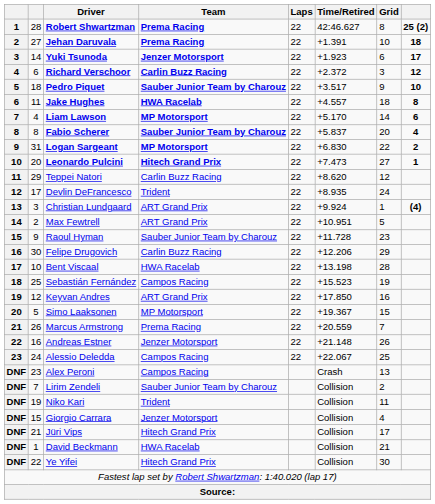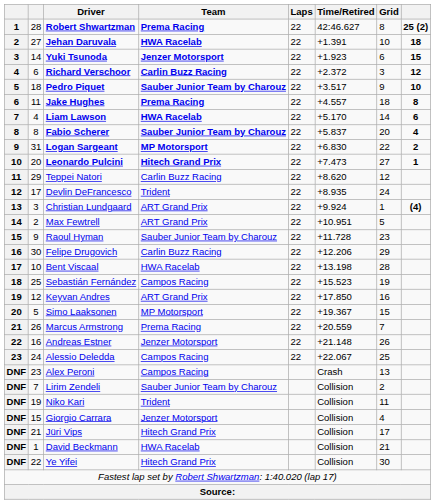 <table class="wikitable" style="font-size:85%">
 <tr>
 <th></th>
 <th></th>
 <th>Driver</th>
 <th>Team</th>
 <th>Laps</th>
 <th>Time/Retired</th>
 <th>Grid</th>
 <th></th>
 </tr>
 <tr>
 <th>1</th>
 <td align="center">28</td>
 <td><strong> <a href='#'>Robert Shwartzman</a></strong></td>
 <td><a href='#'><strong>Prema Racing</strong></a></td>
 <td>22</td>
 <td>42:46.627</td>
 <td>8</td>
 <td align="center"><strong>25 (2)</strong></td>
 </tr>
 <tr>
 <th>2</th>
 <td align="center">27</td>
 <td><strong> <a href='#'>Jehan Daruvala</a></strong></td>
-<td><a href='#'><strong>Prema Racing</strong></a></td>
+<td><a href='#'><strong>HWA Racelab</strong></a></td>
 <td>22</td>
 <td>+1.391</td>
 <td>10</td>
 <td align="center"><strong>18</strong></td>
 </tr>
 <tr>
 <th>3</th>
 <td align="center">14</td>
 <td><strong> <a href='#'>Yuki Tsunoda</a></strong></td>
 <td><strong><a href='#'>Jenzer Motorsport</a></strong></td>
 <td>22</td>
 <td>+1.923</td>
 <td>6</td>
-<td align="center"><strong>17</strong></td>
+<td align="center"><strong>15</strong></td>
 </tr>
 <tr>
 <th>4</th>
 <td align="center">6</td>
 <td><strong> <a href='#'>Richard Verschoor</a></strong></td>
 <td><a href='#'><strong>Carlin Buzz Racing</strong></a></td>
 <td>22</td>
 <td>+2.372</td>
 <td>3</td>
 <td align="center"><strong>12</strong></td>
 </tr>
 <tr>
 <th>5</th>
 <td align="center">18</td>
 <td><strong> <a href='#'>Pedro Piquet</a></strong></td>
 <td><a href='#'><strong>Sauber Junior Team by Charouz</strong></a></td>
 <td>22</td>
 <td>+3.517</td>
 <td>9</td>
 <td align="center"><strong>10</strong></td>
 </tr>
 <tr>
 <th>6</th>
 <td align="center">11</td>
 <td><strong> <a href='#'>Jake Hughes</a></strong></td>
-<td><a href='#'><strong>HWA Racelab</strong></a></td>
+<td><a href='#'><strong>Prema Racing</strong></a></td>
 <td>22</td>
 <td>+4.557</td>
 <td>18</td>
 <td align="center"><strong>8</strong></td>
 </tr>
 <tr>
 <th>7</th>
 <td align="center">4</td>
 <td><strong> <a href='#'>Liam Lawson</a></strong></td>
-<td><strong><a href='#'>MP Motorsport</a></strong></td>
+<td><a href='#'><strong>HWA Racelab</strong></a></td>
 <td>22</td>
 <td>+5.170</td>
 <td>14</td>
 <td align="center"><strong>6</strong></td>
 </tr>
 <tr>
 <th>8</th>
 <td align="center">8</td>
 <td><strong> <a href='#'>Fabio Scherer</a></strong></td>
 <td><a href='#'><strong>Sauber Junior Team by Charouz</strong></a></td>
 <td>22</td>
 <td>+5.837</td>
 <td>20</td>
 <td align="center"><strong>4</strong></td>
 </tr>
 <tr>
 <th>9</th>
 <td align="center">31</td>
 <td><strong> <a href='#'>Logan Sargeant</a></strong></td>
 <td><strong><a href='#'>MP Motorsport</a></strong></td>
 <td>22</td>
 <td>+6.830</td>
 <td>22</td>
 <td align="center"><strong>2</strong></td>
 </tr>
 <tr>
 <th>10</th>
 <td align="center">20</td>
 <td><strong> <a href='#'>Leonardo Pulcini</a></strong></td>
 <td><strong><a href='#'>Hitech Grand Prix</a></strong></td>
 <td>22</td>
 <td>+7.473</td>
 <td>27</td>
 <td align="center"><strong>1</strong></td>
 </tr>
 <tr>
 <th>11</th>
 <td align="center">29</td>
 <td> <a href='#'>Teppei Natori</a></td>
 <td><a href='#'>Carlin Buzz Racing</a></td>
 <td>22</td>
 <td>+8.620</td>
 <td>12</td>
 <td align="center"></td>
 </tr>
 <tr>
 <th>12</th>
 <td align="center">17</td>
 <td> <a href='#'>Devlin DeFrancesco</a></td>
 <td><a href='#'>Trident</a></td>
 <td>22</td>
 <td>+8.935</td>
 <td>24</td>
 <td align="center"></td>
 </tr>
 <tr>
 <th>13</th>
 <td align="center">3</td>
 <td> <a href='#'>Christian Lundgaard</a></td>
 <td><a href='#'>ART Grand Prix</a></td>
 <td>22</td>
 <td>+9.924</td>
 <td>1</td>
 <td align="center"><strong>(4)</strong></td>
 </tr>
 <tr>
 <th>14</th>
 <td align="center">2</td>
 <td> <a href='#'>Max Fewtrell</a></td>
 <td><a href='#'>ART Grand Prix</a></td>
 <td>22</td>
 <td>+10.951</td>
 <td>5</td>
 <td align="center"></td>
 </tr>
 <tr>
 <th>15</th>
 <td align="center">9</td>
 <td> <a href='#'>Raoul Hyman</a></td>
 <td><a href='#'>Sauber Junior Team by Charouz</a></td>
 <td>22</td>
 <td>+11.728</td>
 <td>23</td>
 <td align="center"></td>
 </tr>
 <tr>
 <th>16</th>
 <td align="center">30</td>
 <td> <a href='#'>Felipe Drugovich</a></td>
 <td><a href='#'>Carlin Buzz Racing</a></td>
 <td>22</td>
 <td>+12.206</td>
 <td>29</td>
 <td align="center"></td>
 </tr>
 <tr>
 <th>17</th>
 <td align="center">10</td>
 <td> <a href='#'>Bent Viscaal</a></td>
 <td><a href='#'>HWA Racelab</a></td>
 <td>22</td>
 <td>+13.198</td>
 <td>28</td>
 <td align="center"></td>
 </tr>
 <tr>
 <th>18</th>
 <td align="center">25</td>
 <td> <a href='#'>Sebastián Fernández</a></td>
 <td><a href='#'>Campos Racing</a></td>
 <td>22</td>
 <td>+15.523</td>
 <td>19</td>
 <td align="center"></td>
 </tr>
 <tr>
 <th>19</th>
 <td align="center">12</td>
 <td> <a href='#'>Keyvan Andres</a></td>
 <td><a href='#'>ART Grand Prix</a></td>
 <td>22</td>
 <td>+17.850</td>
 <td>16</td>
 <td align="center"></td>
 </tr>
 <tr>
 <th>20</th>
 <td align="center">5</td>
 <td> <a href='#'>Simo Laaksonen</a></td>
 <td><a href='#'>MP Motorsport</a></td>
 <td>22</td>
 <td>+19.367</td>
 <td>15</td>
 <td align="center"></td>
 </tr>
 <tr>
 <th>21</th>
 <td align="center">26</td>
 <td> <a href='#'>Marcus Armstrong</a></td>
 <td><a href='#'>Prema Racing</a></td>
 <td>22</td>
 <td>+20.559</td>
 <td>7</td>
 <td align="center"></td>
 </tr>
 <tr>
 <th>22</th>
 <td align="center">16</td>
 <td> <a href='#'>Andreas Estner</a></td>
 <td><a href='#'>Jenzer Motorsport</a></td>
 <td>22</td>
 <td>+21.148</td>
 <td>26</td>
 <td align="center"></td>
 </tr>
 <tr>
 <th>23</th>
 <td align="center">24</td>
 <td> <a href='#'>Alessio Deledda</a></td>
 <td><a href='#'>Campos Racing</a></td>
 <td>22</td>
 <td>+22.067</td>
 <td>25</td>
 <td align="center"></td>
 </tr>
 <tr>
 <th>DNF</th>
 <td align="center">23</td>
 <td> <a href='#'>Alex Peroni</a></td>
 <td><a href='#'>Campos Racing</a></td>
 <td></td>
 <td>Crash</td>
 <td>13</td>
 <td align="center"></td>
 </tr>
 <tr>
 <th>DNF</th>
 <td align="center">7</td>
 <td> <a href='#'>Lirim Zendeli</a></td>
 <td><a href='#'>Sauber Junior Team by Charouz</a></td>
 <td></td>
 <td>Collision</td>
 <td>2</td>
 <td align="center"></td>
 </tr>
 <tr>
 <th>DNF</th>
 <td align="center">19</td>
 <td> <a href='#'>Niko Kari</a></td>
 <td><a href='#'>Trident</a></td>
 <td></td>
 <td>Collision</td>
 <td>11</td>
 <td></td>
 </tr>
 <tr>
 <th>DNF</th>
 <td align="center">15</td>
 <td> <a href='#'>Giorgio Carrara</a></td>
 <td><a href='#'>Jenzer Motorsport</a></td>
 <td></td>
 <td>Collision</td>
 <td>4</td>
 <td align="center"></td>
 </tr>
 <tr>
 <th>DNF</th>
 <td align="center">21</td>
 <td> <a href='#'>Jüri Vips</a></td>
 <td><a href='#'>Hitech Grand Prix</a></td>
 <td></td>
 <td>Collision</td>
 <td>17</td>
 <td align="center"></td>
 </tr>
 <tr>
 <th>DNF</th>
 <td align="center">1</td>
 <td> <a href='#'>David Beckmann</a></td>
 <td><a href='#'>HWA Racelab</a></td>
 <td></td>
 <td>Collision</td>
 <td>21</td>
 <td align="center"></td>
 </tr>
 <tr>
 <th>DNF</th>
 <td align="center">22</td>
 <td> <a href='#'>Ye Yifei</a></td>
 <td><a href='#'>Hitech Grand Prix</a></td>
 <td></td>
 <td>Collision</td>
 <td>30</td>
 <td align="center"></td>
 </tr>
 <tr>
 <td colspan="8" align="center"><em>Fastest lap set by <a href='#'>Robert Shwartzman</a>: 1:40.020 (lap 17)</em></td>
 </tr>
 <tr>
 <th colspan="8">Source:</th>
 </tr>
 </table>
